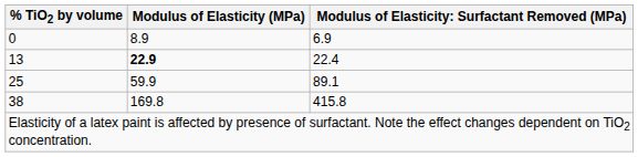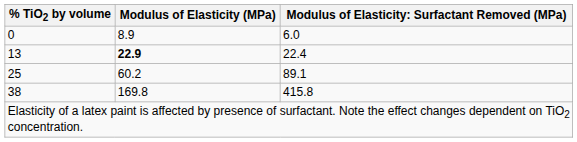 <table class="wikitable sortable" style="float: right;">
 <tr>
 <th>% TiO<sub>2</sub> by volume</th>
 <th>Modulus of Elasticity (MPa)</th>
 <th>Modulus of Elasticity: Surfactant Removed (MPa)</th>
 </tr>
 <tr>
 <td>0</td>
 <td>8.9</td>
-<td>6.9</td>
+<td>6.0</td>
 </tr>
 <tr>
 <td>13</td>
 <td><strong>22.9</strong></td>
 <td>22.4</td>
 </tr>
 <tr>
 <td>25</td>
-<td>59.9</td>
+<td>60.2</td>
 <td>89.1</td>
 </tr>
 <tr>
 <td>38</td>
 <td>169.8</td>
 <td>415.8</td>
 </tr>
 <tr>
 <td colspan="3" style="text-align: left;">Elasticity of a latex paint is affected by presence of surfactant.  Note the effect changes dependent on TiO<sub>2</sub><br> concentration.</td>
 </tr>
 </table>
